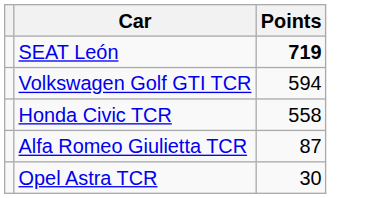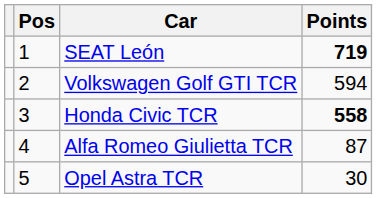 <table class="wikitable" style="font-size: 95%;">
 <tr>
 <th></th>
+<th>Pos</th>
 <th>Car</th>
 <th>Points</th>
 </tr>
 <tr>
 <td align="left"></td>
+<td>1</td>
 <td><a href='#'>SEAT León</a></td>
 <td align="right"><strong>719</strong></td>
 </tr>
 <tr>
 <td align="left"></td>
+<td>2</td>
 <td><a href='#'>Volkswagen Golf GTI TCR</a></td>
 <td align="right">594</td>
 </tr>
 <tr>
 <td align="left"></td>
+<td>3</td>
 <td><a href='#'>Honda Civic TCR</a></td>
-<td align="right">558</td>
+<td align="right"><strong>558</strong></td>
 </tr>
 <tr>
 <td align="left"></td>
+<td>4</td>
 <td><a href='#'>Alfa Romeo Giulietta TCR</a></td>
 <td align="right">87</td>
 </tr>
 <tr>
 <td align="left"></td>
+<td>5</td>
 <td><a href='#'>Opel Astra TCR</a></td>
 <td align="right">30</td>
 </tr>
 </table>
